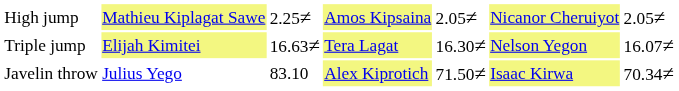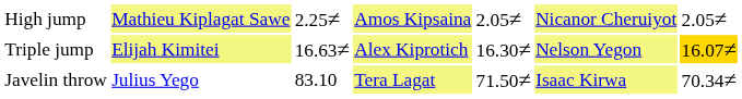 <table>
 <tr>
 <td>High jump</td>
 <td bgcolor=#F3F781><a href='#'>Mathieu Kiplagat Sawe</a></td>
 <td>2.25<big>≠</big></td>
 <td bgcolor=#F3F781><a href='#'>Amos Kipsaina</a></td>
 <td>2.05<big>≠</big></td>
 <td bgcolor=#F3F781><a href='#'>Nicanor Cheruiyot</a></td>
 <td>2.05<big>≠</big></td>
 </tr>
 <tr>
 <td>Triple jump</td>
 <td bgcolor=#F3F781><a href='#'>Elijah Kimitei</a></td>
 <td>16.63<big>≠</big></td>
-<td bgcolor=#F3F781><a href='#'>Tera Lagat</a></td>
+<td bgcolor=#F3F781><a href='#'>Alex Kiprotich</a></td>
 <td>16.30<big>≠</big></td>
 <td bgcolor=#F3F781><a href='#'>Nelson Yegon</a></td>
-<td>16.07<big>≠</big></td>
+<td style="background: gold;">16.07<big>≠</big></td>
 </tr>
 <tr>
 <td>Javelin throw</td>
 <td><a href='#'>Julius Yego</a></td>
 <td>83.10</td>
-<td bgcolor=#F3F781><a href='#'>Alex Kiprotich</a></td>
+<td bgcolor=#F3F781><a href='#'>Tera Lagat</a></td>
 <td>71.50<big>≠</big></td>
 <td bgcolor=#F3F781><a href='#'>Isaac Kirwa</a></td>
 <td>70.34<big>≠</big></td>
 </tr>
 </table>
